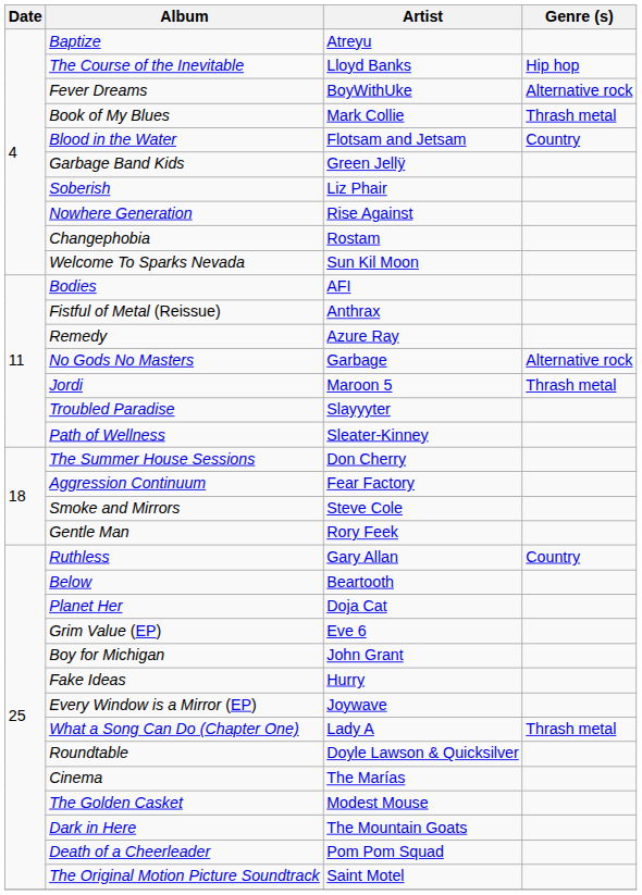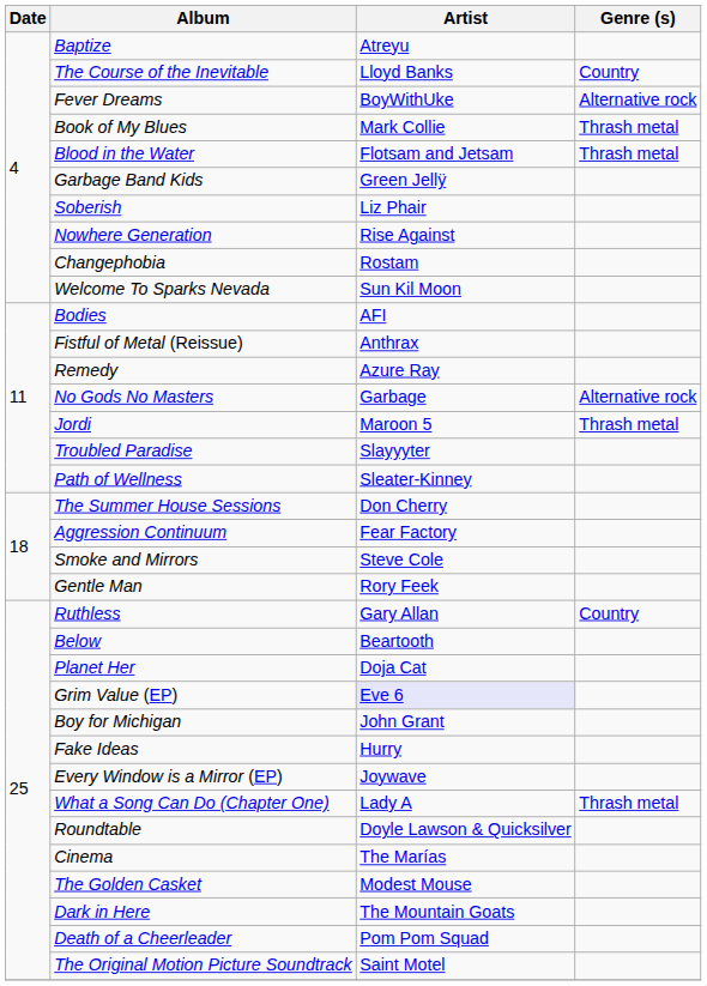 <table class="wikitable">
 <tr>
 <th>Date</th>
 <th>Album</th>
 <th>Artist</th>
 <th>Genre (s)</th>
 </tr>
 <tr>
 <td rowspan="10">4</td>
 <td><em><a href='#'>Baptize</a></em></td>
 <td><a href='#'>Atreyu</a></td>
 <td></td>
 </tr>
 <tr>
 <td><em><a href='#'>The Course of the Inevitable</a></em></td>
 <td><a href='#'>Lloyd Banks</a></td>
-<td><a href='#'>Hip hop</a></td>
+<td><a href='#'>Country</a></td>
 </tr>
 <tr>
 <td><em>Fever Dreams</em></td>
 <td><a href='#'>BoyWithUke</a></td>
 <td><a href='#'>Alternative rock</a></td>
 </tr>
 <tr>
 <td><em>Book of My Blues</em></td>
 <td><a href='#'>Mark Collie</a></td>
 <td><a href='#'>Thrash metal</a></td>
 </tr>
 <tr>
 <td><em><a href='#'>Blood in the Water</a></em></td>
 <td><a href='#'>Flotsam and Jetsam</a></td>
-<td><a href='#'>Country</a></td>
+<td><a href='#'>Thrash metal</a></td>
 </tr>
 <tr>
 <td><em>Garbage Band Kids</em></td>
 <td><a href='#'>Green Jellÿ</a></td>
 <td></td>
 </tr>
 <tr>
 <td><em><a href='#'>Soberish</a></em></td>
 <td><a href='#'>Liz Phair</a></td>
 <td></td>
 </tr>
 <tr>
 <td><em><a href='#'>Nowhere Generation</a></em></td>
 <td><a href='#'>Rise Against</a></td>
 <td></td>
 </tr>
 <tr>
 <td><em>Changephobia</em></td>
 <td><a href='#'>Rostam</a></td>
 <td></td>
 </tr>
 <tr>
 <td><em>Welcome To Sparks Nevada</em></td>
 <td><a href='#'>Sun Kil Moon</a></td>
 <td></td>
 </tr>
 <tr>
 <td rowspan="7">11</td>
 <td><em><a href='#'>Bodies</a></em></td>
 <td><a href='#'>AFI</a></td>
 <td></td>
 </tr>
 <tr>
 <td><em>Fistful of Metal</em> (Reissue)</td>
 <td><a href='#'>Anthrax</a></td>
 <td></td>
 </tr>
 <tr>
 <td><em>Remedy</em></td>
 <td><a href='#'>Azure Ray</a></td>
 <td></td>
 </tr>
 <tr>
 <td><em><a href='#'>No Gods No Masters</a></em></td>
 <td><a href='#'>Garbage</a></td>
 <td><a href='#'>Alternative rock</a></td>
 </tr>
 <tr>
 <td><em><a href='#'>Jordi</a></em></td>
 <td><a href='#'>Maroon 5</a></td>
 <td><a href='#'>Thrash metal</a></td>
 </tr>
 <tr>
 <td><em><a href='#'>Troubled Paradise</a></em></td>
 <td><a href='#'>Slayyyter</a></td>
 <td></td>
 </tr>
 <tr>
 <td><em><a href='#'>Path of Wellness</a></em></td>
 <td><a href='#'>Sleater-Kinney</a></td>
 <td></td>
 </tr>
 <tr>
 <td rowspan="4">18</td>
 <td><em><a href='#'>The Summer House Sessions</a></em></td>
 <td><a href='#'>Don Cherry</a></td>
 <td></td>
 </tr>
 <tr>
 <td><em><a href='#'>Aggression Continuum</a></em></td>
 <td><a href='#'>Fear Factory</a></td>
 <td></td>
 </tr>
 <tr>
 <td><em>Smoke and Mirrors</em></td>
 <td><a href='#'>Steve Cole</a></td>
 <td></td>
 </tr>
 <tr>
 <td><em>Gentle Man</em></td>
 <td><a href='#'>Rory Feek</a></td>
 <td></td>
 </tr>
 <tr>
 <td rowspan="14">25</td>
 <td><em><a href='#'>Ruthless</a></em></td>
 <td><a href='#'>Gary Allan</a></td>
 <td><a href='#'>Country</a></td>
 </tr>
 <tr>
 <td><em><a href='#'>Below</a></em></td>
 <td><a href='#'>Beartooth</a></td>
 <td></td>
 </tr>
 <tr>
 <td><em><a href='#'>Planet Her</a></em></td>
 <td><a href='#'>Doja Cat</a></td>
 <td></td>
 </tr>
 <tr>
 <td><em>Grim Value</em> (<a href='#'>EP</a>)</td>
-<td><a href='#'>Eve 6</a></td>
+<td style="background: lavender;"><a href='#'>Eve 6</a></td>
 <td></td>
 </tr>
 <tr>
 <td><em>Boy for Michigan</em></td>
 <td><a href='#'>John Grant</a></td>
 <td></td>
 </tr>
 <tr>
 <td><em>Fake Ideas</em></td>
 <td><a href='#'>Hurry</a></td>
 <td></td>
 </tr>
 <tr>
 <td><em>Every Window is a Mirror</em> (<a href='#'>EP</a>)</td>
 <td><a href='#'>Joywave</a></td>
 <td></td>
 </tr>
 <tr>
 <td><em><a href='#'>What a Song Can Do (Chapter One)</a></em></td>
 <td><a href='#'>Lady A</a></td>
 <td><a href='#'>Thrash metal</a></td>
 </tr>
 <tr>
 <td><em>Roundtable</em></td>
 <td><a href='#'>Doyle Lawson & Quicksilver</a></td>
 <td></td>
 </tr>
 <tr>
 <td><em>Cinema</em></td>
 <td><a href='#'>The Marías</a></td>
 <td></td>
 </tr>
 <tr>
 <td><em><a href='#'>The Golden Casket</a></em></td>
 <td><a href='#'>Modest Mouse</a></td>
 <td></td>
 </tr>
 <tr>
 <td><em><a href='#'>Dark in Here</a></em></td>
 <td><a href='#'>The Mountain Goats</a></td>
 <td></td>
 </tr>
 <tr>
 <td><em><a href='#'>Death of a Cheerleader</a></em></td>
 <td><a href='#'>Pom Pom Squad</a></td>
 <td></td>
 </tr>
 <tr>
 <td><em><a href='#'>The Original Motion Picture Soundtrack</a></em></td>
 <td><a href='#'>Saint Motel</a></td>
 <td></td>
 </tr>
 <tr>
 </tr>
 </table>
